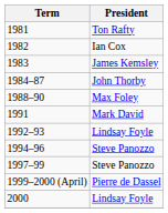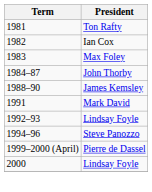 <table class="wikitable">
 <tr>
 <th align="left">Term</th>
 <th align="left">President</th>
 </tr>
 <tr>
 <td align="left">1981</td>
 <td align="centr"><a href='#'>Ton Rafty</a></td>
 </tr>
 <tr>
 <td align="left">1982</td>
 <td align="centr">Ian Cox</td>
 </tr>
 <tr>
 <td align="left">1983</td>
-<td align="centr"><a href='#'>James Kemsley</a></td>
+<td align="centr"><a href='#'>Max Foley</a></td>
 </tr>
 <tr>
 <td align="left">1984–87</td>
 <td align="centr"><a href='#'>John Thorby</a></td>
 </tr>
 <tr>
 <td align="left">1988–90</td>
-<td align="centr"><a href='#'>Max Foley</a></td>
+<td align="centr"><a href='#'>James Kemsley</a></td>
 </tr>
 <tr>
 <td align="left">1991</td>
 <td align="centr"><a href='#'>Mark David</a></td>
 </tr>
 <tr>
 <td align="left">1992–93</td>
 <td align="centr"><a href='#'>Lindsay Foyle</a></td>
 </tr>
 <tr>
 <td align="left">1994–96</td>
 <td align="centr"><a href='#'>Steve Panozzo</a></td>
 </tr>
 <tr>
-<td align="left">1997–99</td>
-<td align="centr">Steve Panozzo</td>
-</tr>
-<tr>
 <td align="left">1999–2000 (April)</td>
 <td align="centr"><a href='#'>Pierre de Dassel</a></td>
 </tr>
 <tr>
 <td align="left">2000</td>
 <td align="centr"><a href='#'>Lindsay Foyle</a></td>
 </tr>
 <tr>
 </tr>
 </table>
